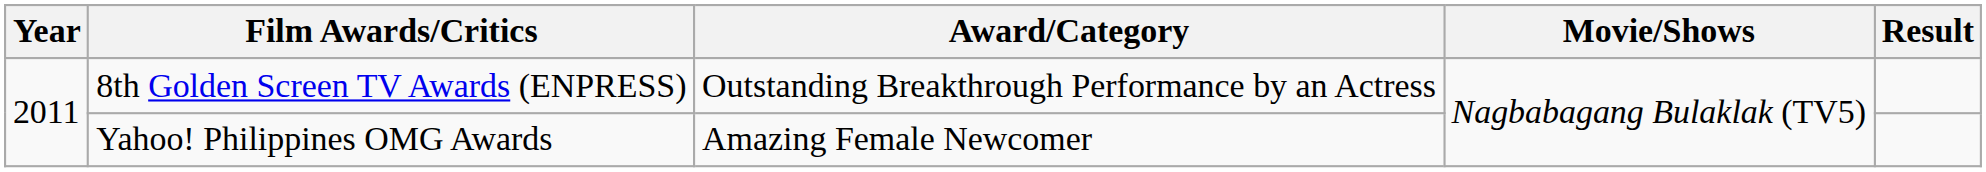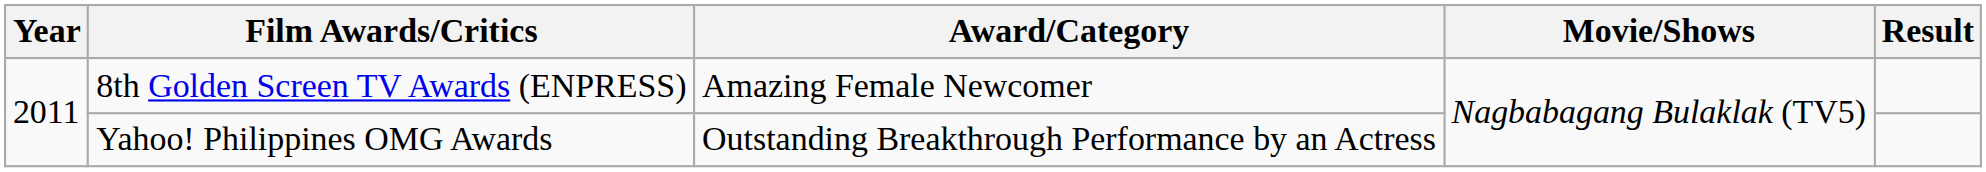 <table class="wikitable sortable">
 <tr>
 <th>Year</th>
 <th>Film Awards/Critics</th>
 <th>Award/Category</th>
 <th>Movie/Shows</th>
 <th>Result</th>
 </tr>
 <tr>
 <td rowspan="2">2011</td>
 <td>8th <a href='#'>Golden Screen TV Awards</a> (ENPRESS)</td>
-<td>Outstanding Breakthrough Performance by an Actress</td>
+<td>Amazing Female Newcomer</td>
 <td rowspan="2"><em>Nagbabagang Bulaklak</em> (TV5)</td>
 <td></td>
 </tr>
 <tr>
 <td>Yahoo! Philippines OMG Awards</td>
-<td>Amazing Female Newcomer</td>
+<td>Outstanding Breakthrough Performance by an Actress</td>
 <td></td>
 </tr>
 </table>
